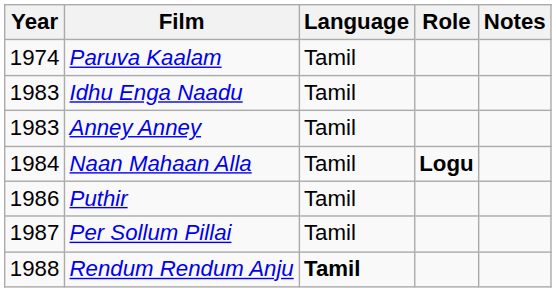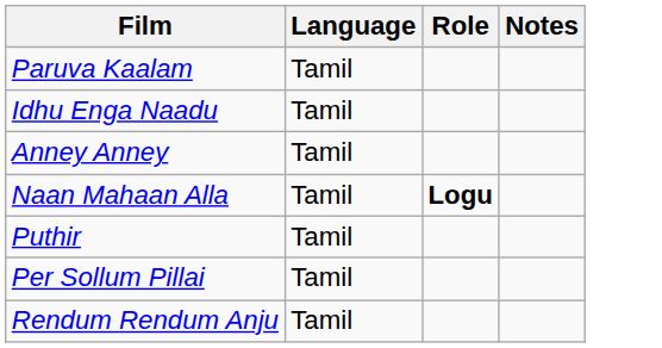 <table class="wikitable sortable">
 <tr>
-<th>Year</th>
 <th>Film</th>
 <th>Language</th>
 <th>Role</th>
 <th class=unsortable>Notes</th>
 </tr>
 <tr>
-<td>1974</td>
 <td><em><a href='#'>Paruva Kaalam</a></em></td>
 <td>Tamil</td>
 <td></td>
 <td></td>
 </tr>
 <tr>
-<td>1983</td>
 <td><em><a href='#'>Idhu Enga Naadu</a></em></td>
 <td>Tamil</td>
 <td></td>
 <td></td>
 </tr>
 <tr>
-<td>1983</td>
 <td><em><a href='#'>Anney Anney</a></em></td>
 <td>Tamil</td>
 <td></td>
 <td></td>
 </tr>
 <tr>
-<td>1984</td>
 <td><em><a href='#'>Naan Mahaan Alla</a></em></td>
 <td>Tamil</td>
 <td><strong>Logu</strong></td>
 <td></td>
 </tr>
 <tr>
-<td>1986</td>
 <td><em><a href='#'>Puthir</a></em></td>
 <td>Tamil</td>
 <td></td>
 <td></td>
 </tr>
 <tr>
-<td>1987</td>
 <td><em><a href='#'>Per Sollum Pillai</a></em></td>
 <td>Tamil</td>
 <td></td>
 <td></td>
 </tr>
 <tr>
-<td>1988</td>
 <td><em><a href='#'>Rendum Rendum Anju</a></em></td>
-<td><strong>Tamil</strong></td>
+<td>Tamil</td>
 <td></td>
 <td></td>
 </tr>
 </table>
